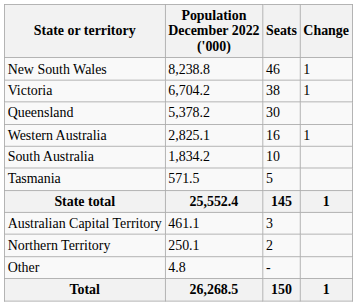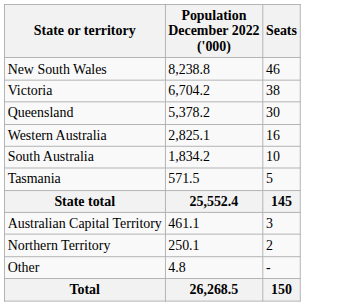 <table class="wikitable">
 <tr>
 <th>State or territory</th>
 <th>Population<br> December 2022<br>('000)</th>
 <th>Seats</th>
-<th>Change</th>
 </tr>
 <tr>
 <td>New South Wales</td>
 <td>8,238.8</td>
 <td>46</td>
-<td> 1</td>
 </tr>
 <tr>
 <td>Victoria</td>
 <td>6,704.2</td>
 <td>38</td>
-<td> 1</td>
 </tr>
 <tr>
 <td>Queensland</td>
 <td>5,378.2</td>
 <td>30</td>
-<td></td>
 </tr>
 <tr>
 <td>Western Australia</td>
 <td>2,825.1</td>
 <td>16</td>
-<td> 1</td>
 </tr>
 <tr>
 <td>South Australia</td>
 <td>1,834.2</td>
 <td>10</td>
-<td></td>
 </tr>
 <tr>
 <td>Tasmania</td>
 <td>571.5</td>
 <td>5</td>
-<td></td>
 </tr>
 <tr>
 <th>State total</th>
 <th>25,552.4</th>
 <th>145</th>
-<th> 1</th>
 </tr>
 <tr>
 <td>Australian Capital Territory</td>
 <td>461.1</td>
 <td>3</td>
-<td></td>
 </tr>
 <tr>
 <td>Northern Territory</td>
 <td>250.1</td>
 <td>2</td>
-<td></td>
 </tr>
 <tr>
 <td>Other</td>
 <td>4.8</td>
 <td>-</td>
-<td></td>
 </tr>
 <tr>
 <th>Total</th>
 <th>26,268.5</th>
 <th>150</th>
-<th> 1</th>
 </tr>
 </table>
